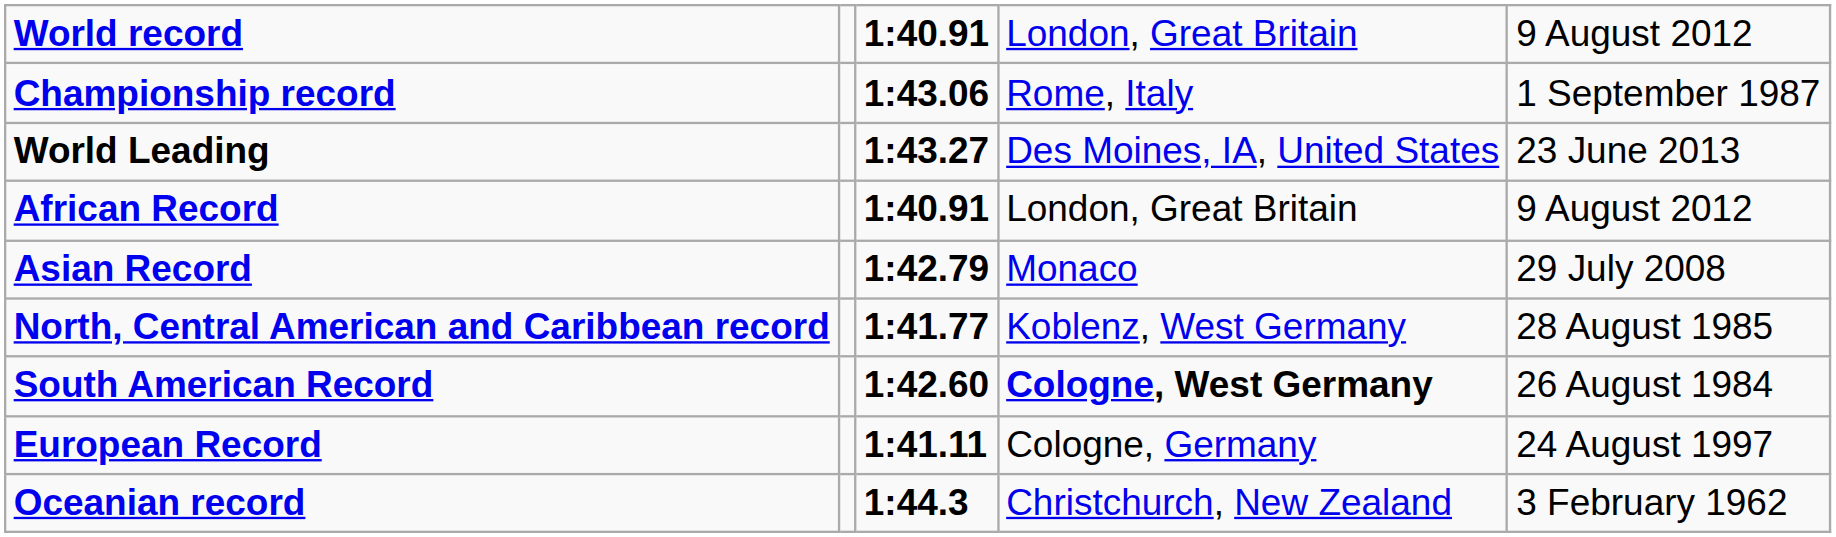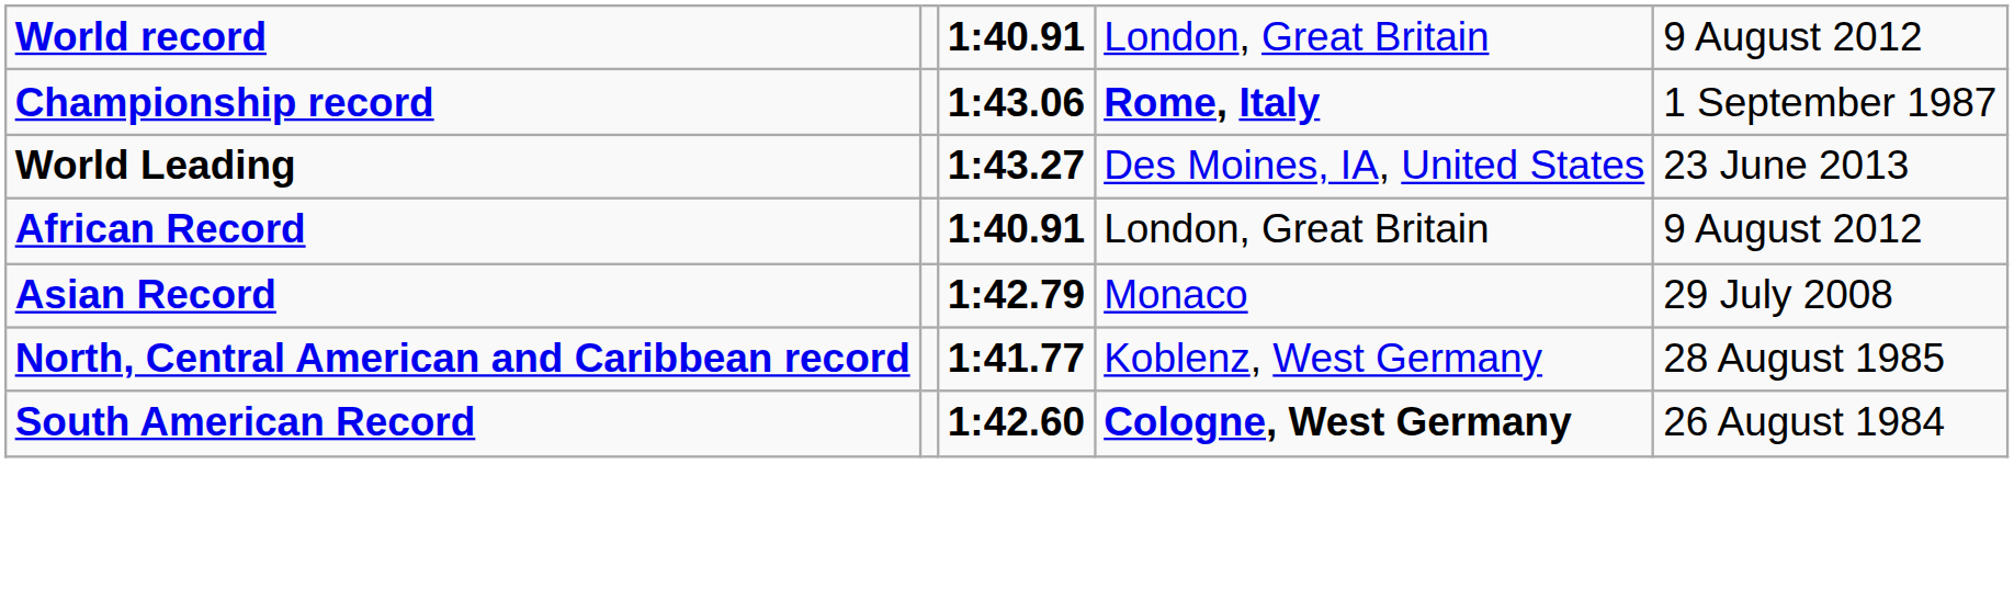 <table class="wikitable">
 <tr>
 <td><strong><a href='#'>World record</a></strong></td>
 <td></td>
 <td><strong>1:40.91</strong></td>
 <td> <a href='#'>London</a>, <a href='#'>Great Britain</a></td>
 <td>9 August 2012</td>
 </tr>
 <tr>
 <td><strong><a href='#'>Championship record</a></strong></td>
 <td></td>
 <td><strong>1:43.06</strong></td>
-<td> <a href='#'>Rome</a>, <a href='#'>Italy</a></td>
+<td><strong> <a href='#'>Rome</a>, <a href='#'>Italy</a></strong></td>
 <td>1 September 1987</td>
 </tr>
 <tr>
 <td><strong>World Leading</strong></td>
 <td></td>
 <td><strong>1:43.27</strong></td>
 <td> <a href='#'>Des Moines, IA</a>, <a href='#'>United States</a></td>
 <td>23 June 2013</td>
 </tr>
 <tr>
 <td><strong><a href='#'>African Record</a></strong></td>
 <td></td>
 <td><strong>1:40.91</strong></td>
 <td> London, Great Britain</td>
 <td>9 August 2012</td>
 </tr>
 <tr>
 <td><strong><a href='#'>Asian Record</a></strong></td>
 <td></td>
 <td><strong>1:42.79</strong></td>
 <td> <a href='#'>Monaco</a></td>
 <td>29 July 2008</td>
 </tr>
 <tr>
 <td><strong><a href='#'>North, Central American and Caribbean record</a></strong></td>
 <td></td>
 <td><strong>1:41.77</strong></td>
 <td> <a href='#'>Koblenz</a>, <a href='#'>West Germany</a></td>
 <td>28 August 1985</td>
 </tr>
 <tr>
 <td><strong><a href='#'>South American Record</a></strong></td>
 <td></td>
 <td><strong>1:42.60</strong></td>
 <td><strong> <a href='#'>Cologne</a>, West Germany</strong></td>
 <td>26 August 1984</td>
 </tr>
-<tr>
-<td><strong><a href='#'>European Record</a></strong></td>
-<td></td>
-<td><strong>1:41.11</strong></td>
-<td> Cologne, <a href='#'>Germany</a></td>
-<td>24 August 1997</td>
-</tr>
-<tr>
-<td><strong><a href='#'>Oceanian record</a></strong></td>
-<td></td>
-<td><strong>1:44.3</strong></td>
-<td> <a href='#'>Christchurch</a>, <a href='#'>New Zealand</a></td>
-<td>3 February 1962</td>
-</tr>
 </table>
